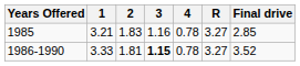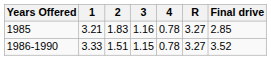 <table class=wikitable>
 <tr>
 <th>Years Offered</th>
 <th>1</th>
 <th>2</th>
 <th>3</th>
 <th>4</th>
 <th>R</th>
 <th>Final drive</th>
 </tr>
 <tr>
 <td>1985</td>
 <td>3.21</td>
 <td>1.83</td>
 <td>1.16</td>
 <td>0.78</td>
 <td>3.27</td>
 <td>2.85</td>
 </tr>
 <tr>
 <td>1986-1990</td>
 <td>3.33</td>
-<td>1.81</td>
-<td><strong>1.15</strong></td>
+<td>1.51</td>
+<td>1.15</td>
 <td>0.78</td>
 <td>3.27</td>
 <td>3.52</td>
 </tr>
 </table>
